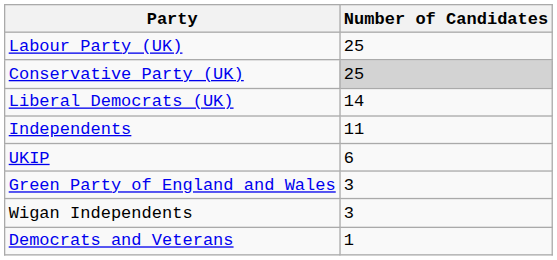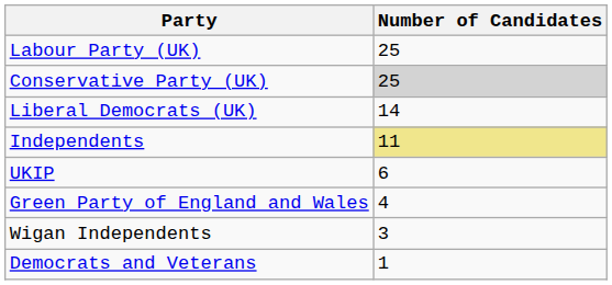 <table class="wikitable sortable mw-collapsible">
 <tr>
 <th>Party</th>
 <th>Number of Candidates</th>
 </tr>
 <tr>
 <td><a href='#'>Labour Party (UK)</a></td>
 <td>25</td>
 </tr>
 <tr>
 <td><a href='#'>Conservative Party (UK)</a></td>
 <td style="background: lightgrey;">25</td>
 </tr>
 <tr>
 <td><a href='#'>Liberal Democrats (UK)</a></td>
 <td>14</td>
 </tr>
 <tr>
 <td><a href='#'>Independents</a></td>
-<td>11</td>
+<td style="background: khaki;">11</td>
 </tr>
 <tr>
 <td><a href='#'>UKIP</a></td>
 <td>6</td>
 </tr>
 <tr>
 <td><a href='#'>Green Party of England and Wales</a></td>
-<td>3</td>
+<td>4</td>
 </tr>
 <tr>
 <td>Wigan Independents</td>
 <td>3</td>
 </tr>
 <tr>
 <td><a href='#'>Democrats and Veterans</a></td>
 <td>1</td>
 </tr>
 </table>
